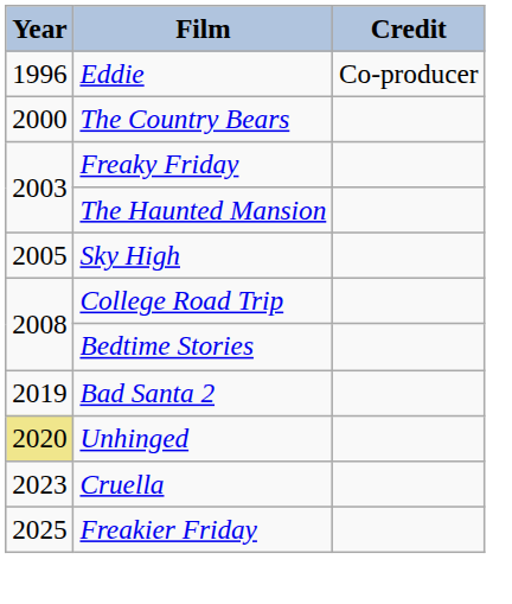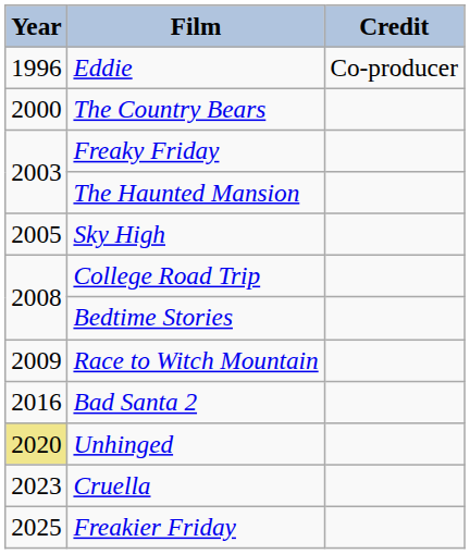 <table class="wikitable" style="font-size:95%;">
 <tr>
 <th style="background:#B0C4DE;">Year</th>
 <th style="background:#B0C4DE;">Film</th>
 <th style="background:#B0C4DE;">Credit</th>
 </tr>
 <tr>
 <td>1996</td>
 <td><em><a href='#'>Eddie</a></em></td>
 <td>Co-producer</td>
 </tr>
 <tr>
 <td>2000</td>
 <td><em><a href='#'>The Country Bears</a></em></td>
 <td></td>
 </tr>
 <tr>
 <td rowspan=2>2003</td>
 <td><em><a href='#'>Freaky Friday</a></em></td>
 <td></td>
 </tr>
 <tr>
 <td><em><a href='#'>The Haunted Mansion</a></em></td>
 <td></td>
 </tr>
 <tr>
 <td>2005</td>
 <td><em><a href='#'>Sky High</a></em></td>
 <td></td>
 </tr>
 <tr>
 <td rowspan=2>2008</td>
 <td><em><a href='#'>College Road Trip</a></em></td>
 <td></td>
 </tr>
 <tr>
 <td><em><a href='#'>Bedtime Stories</a></em></td>
 <td></td>
 </tr>
 <tr>
-<td>2019</td>
+<td>2009</td>
+<td><em><a href='#'>Race to Witch Mountain</a></em></td>
+<td></td>
+</tr>
+<tr>
+<td>2016</td>
 <td><em><a href='#'>Bad Santa 2</a></em></td>
 <td></td>
 </tr>
 <tr>
 <td style="background: khaki;">2020</td>
 <td><em><a href='#'>Unhinged</a></em></td>
 <td></td>
 </tr>
 <tr>
 <td>2023</td>
 <td><em><a href='#'>Cruella</a></em></td>
 <td></td>
 </tr>
 <tr>
 <td>2025</td>
 <td><em><a href='#'>Freakier Friday</a></em></td>
 <td></td>
 </tr>
 </table>
